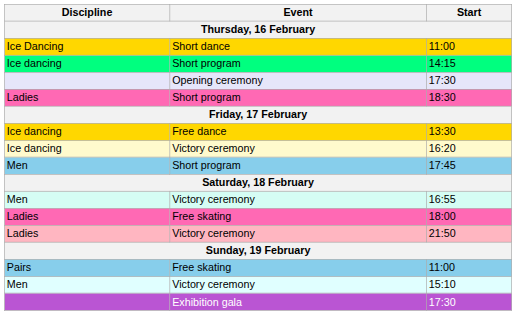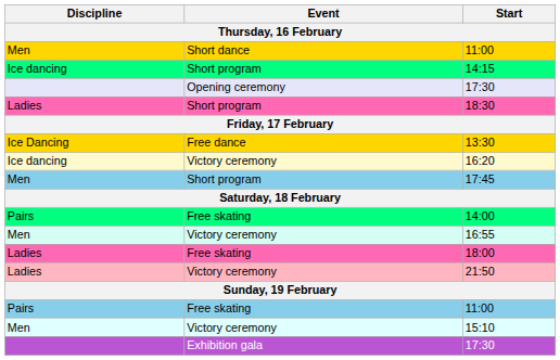 <table class="wikitable" style="width:60%">
 <tr>
 <th>Discipline</th>
 <th>Event</th>
 <th>Start</th>
 </tr>
 <tr style="background:#efefef; color:black">
 <th colspan="3">Thursday, 16 February</th>
 </tr>
 <tr style="background:#FFD700; color:black">
-<td>Ice Dancing</td>
+<td>Men</td>
 <td>Short dance</td>
 <td>11:00</td>
 </tr>
 <tr style="background:#00FF7F; color:black">
 <td>Ice dancing</td>
 <td>Short program</td>
 <td>14:15</td>
 </tr>
 <tr style="background:#E6E6FA; color:black">
 <td></td>
 <td>Opening ceremony</td>
 <td>17:30</td>
 </tr>
 <tr style="background:#FF69B4; color:black">
 <td>Ladies</td>
 <td>Short program</td>
 <td>18:30</td>
 </tr>
 <tr style="background:#efefef; color:black">
 <th colspan="3">Friday, 17 February</th>
 </tr>
 <tr style="background:#FFD700; color:black">
-<td>Ice dancing</td>
+<td>Ice Dancing</td>
 <td>Free dance</td>
 <td>13:30</td>
 </tr>
 <tr style="background:#FFFACD; color:black">
 <td>Ice dancing</td>
 <td>Victory ceremony</td>
 <td>16:20</td>
 </tr>
 <tr style="background:#87CEEB; color:black">
 <td>Men</td>
 <td>Short program</td>
 <td>17:45</td>
 </tr>
 <tr style="background:#efefef; color:black">
 <th colspan="3">Saturday, 18 February</th>
+</tr>
+<tr style="background:#00FF7F; color:black">
+<td>Pairs</td>
+<td>Free skating</td>
+<td>14:00</td>
 </tr>
 <tr style="background:#d5fdf4; color:black">
 <td>Men</td>
 <td>Victory ceremony</td>
 <td>16:55</td>
 </tr>
 <tr style="background:#FF69B4; color:black">
 <td>Ladies</td>
 <td>Free skating</td>
 <td>18:00</td>
 </tr>
 <tr style="background:#FFB6C1; color:black">
 <td>Ladies</td>
 <td>Victory ceremony</td>
 <td>21:50</td>
 </tr>
 <tr style="background:#efefef; color:black">
 <th colspan="3">Sunday, 19 February</th>
 </tr>
 <tr style="background:#87CEEB; color:black">
 <td>Pairs</td>
 <td>Free skating</td>
 <td>11:00</td>
 </tr>
 <tr style="background:#E0FFFF; color:black">
 <td>Men</td>
 <td>Victory ceremony</td>
 <td>15:10</td>
 </tr>
 <tr style="background:#BA55D3; color:white">
 <td></td>
 <td>Exhibition gala</td>
 <td>17:30</td>
 </tr>
 </table>
